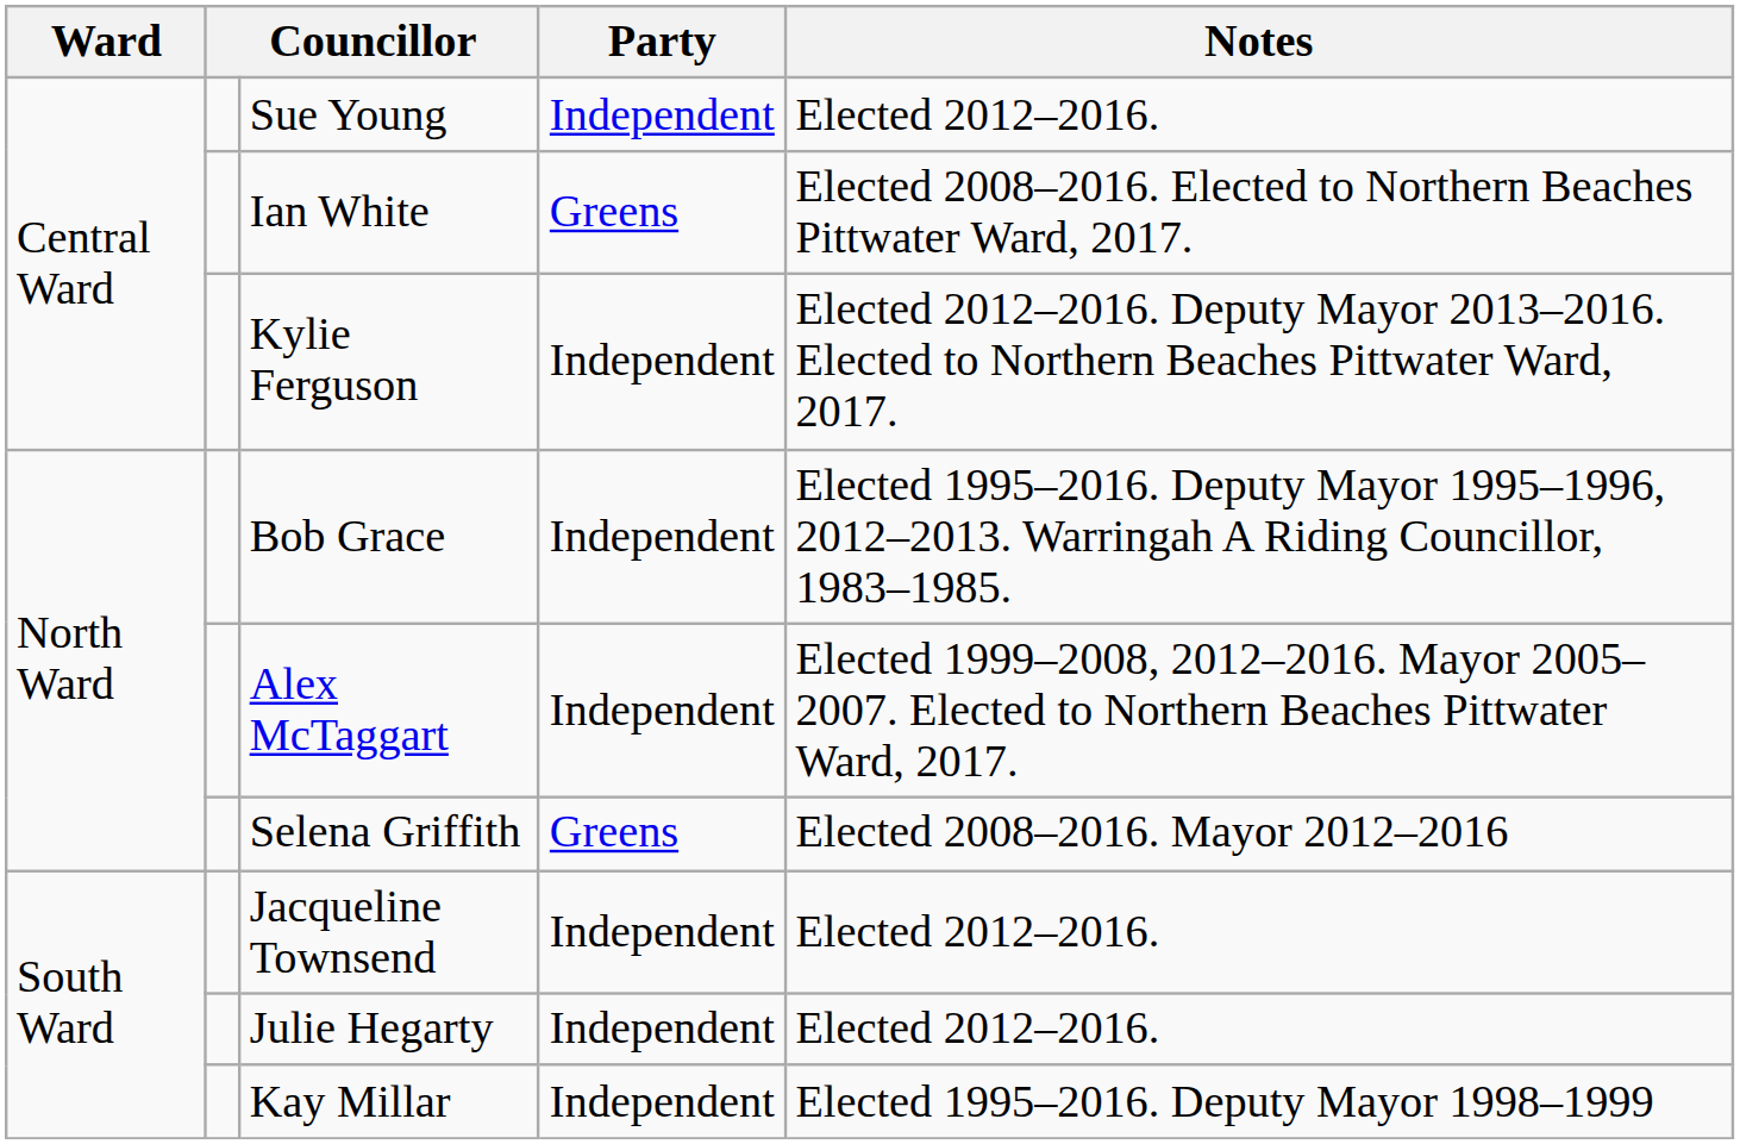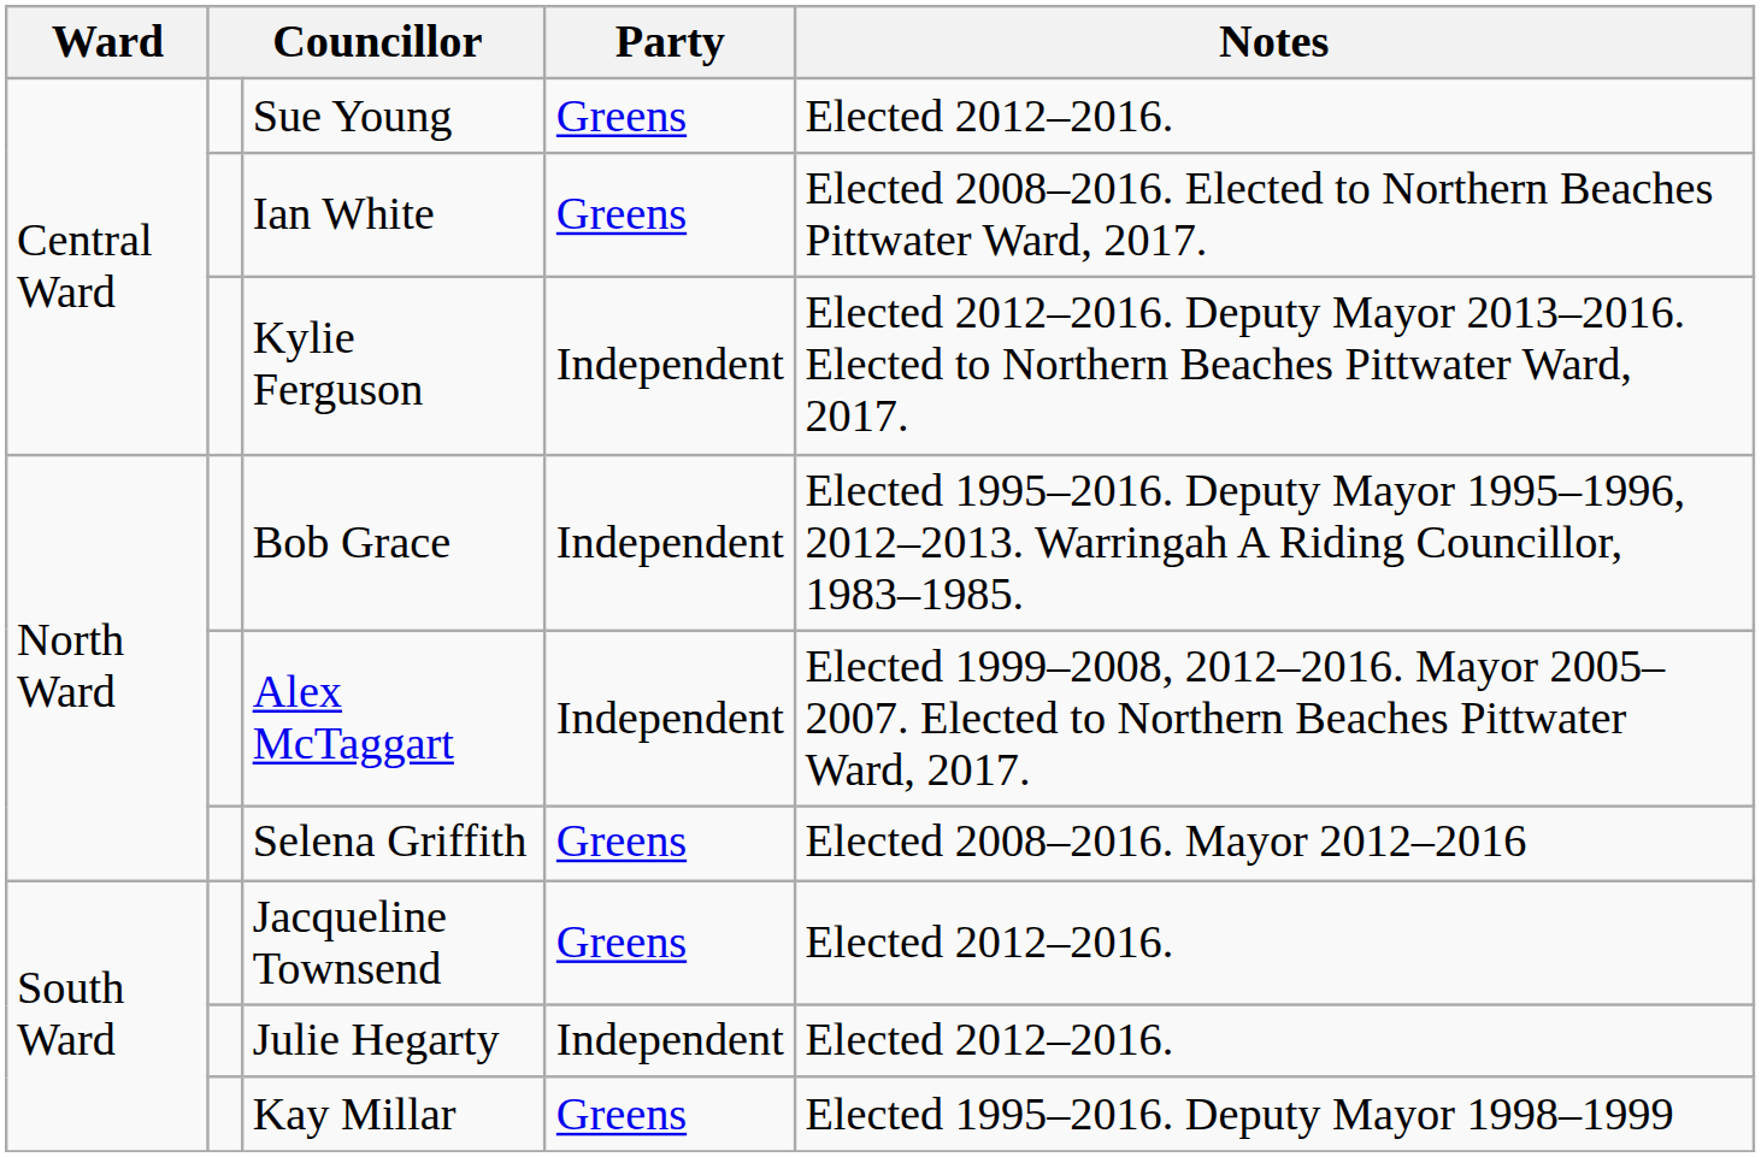 <table class="wikitable">
 <tr>
 <th>Ward</th>
 <th colspan="2">Councillor</th>
 <th>Party</th>
 <th>Notes</th>
 </tr>
 <tr>
 <td rowspan="3">Central Ward</td>
 <td> </td>
 <td>Sue Young</td>
-<td><a href='#'>Independent</a></td>
+<td><a href='#'>Greens</a></td>
 <td>Elected 2012–2016.</td>
 </tr>
 <tr>
 <td> </td>
 <td>Ian White</td>
 <td><a href='#'>Greens</a></td>
 <td>Elected 2008–2016. Elected to Northern Beaches Pittwater Ward, 2017.</td>
 </tr>
 <tr>
 <td> </td>
 <td>Kylie Ferguson</td>
 <td>Independent</td>
 <td>Elected 2012–2016. Deputy Mayor 2013–2016. Elected to Northern Beaches Pittwater Ward, 2017.</td>
 </tr>
 <tr>
 <td rowspan="3">North Ward</td>
 <td> </td>
 <td>Bob Grace</td>
 <td>Independent</td>
 <td>Elected 1995–2016. Deputy Mayor 1995–1996, 2012–2013. Warringah A Riding Councillor, 1983–1985.</td>
 </tr>
 <tr>
 <td> </td>
 <td><a href='#'>Alex McTaggart</a></td>
 <td>Independent</td>
 <td>Elected 1999–2008, 2012–2016. Mayor 2005–2007. Elected to Northern Beaches Pittwater Ward, 2017.</td>
 </tr>
 <tr>
 <td> </td>
 <td>Selena Griffith</td>
 <td><a href='#'>Greens</a></td>
 <td>Elected 2008–2016. Mayor 2012–2016</td>
 </tr>
 <tr>
 <td rowspan="3">South Ward</td>
 <td> </td>
 <td>Jacqueline Townsend</td>
-<td>Independent</td>
+<td><a href='#'>Greens</a></td>
 <td>Elected 2012–2016.</td>
 </tr>
 <tr>
 <td> </td>
 <td>Julie Hegarty</td>
 <td>Independent</td>
 <td>Elected 2012–2016.</td>
 </tr>
 <tr>
 <td> </td>
 <td>Kay Millar</td>
-<td>Independent</td>
+<td><a href='#'>Greens</a></td>
 <td>Elected 1995–2016. Deputy Mayor 1998–1999</td>
 </tr>
 </table>
